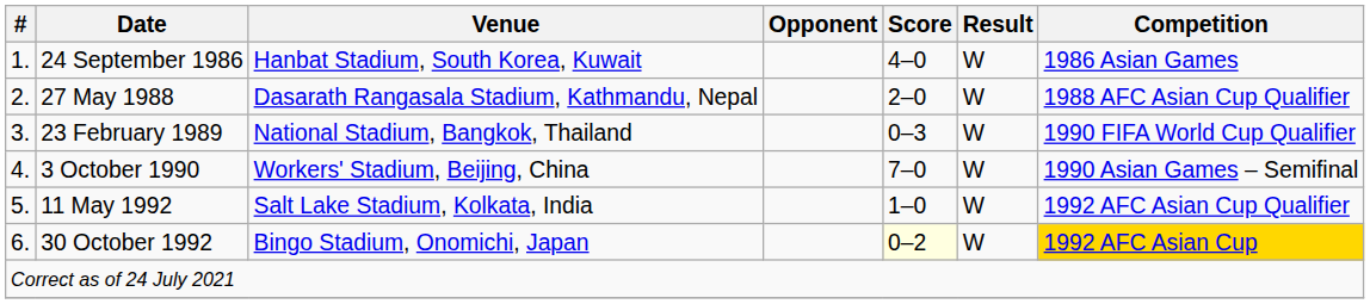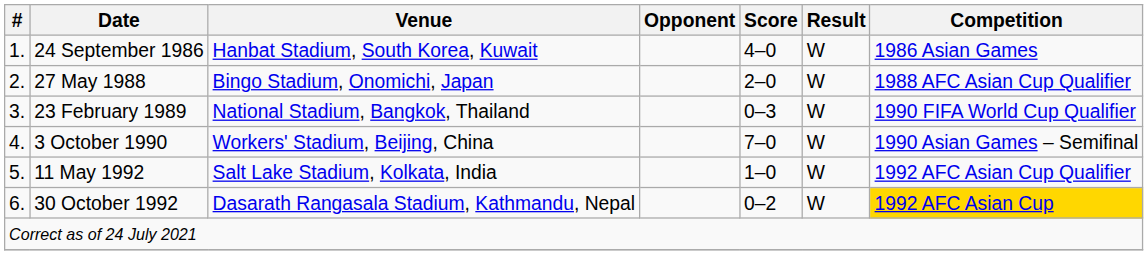 <table class="wikitable" style="font-size:95%;">
 <tr>
 <th>#</th>
 <th>Date</th>
 <th>Venue</th>
 <th>Opponent</th>
 <th>Score</th>
 <th>Result</th>
 <th>Competition</th>
 </tr>
 <tr>
 <td>1.</td>
 <td>24 September 1986</td>
 <td><a href='#'>Hanbat Stadium</a>, <a href='#'>South Korea</a>, <a href='#'>Kuwait</a></td>
 <td></td>
 <td>4–0</td>
 <td>W</td>
 <td><a href='#'>1986 Asian Games</a></td>
 </tr>
 <tr>
 <td>2.</td>
 <td>27 May 1988</td>
-<td><a href='#'>Dasarath Rangasala Stadium</a>, <a href='#'>Kathmandu</a>, Nepal</td>
+<td><a href='#'>Bingo Stadium</a>, <a href='#'>Onomichi</a>, <a href='#'>Japan</a></td>
 <td></td>
 <td>2–0</td>
 <td>W</td>
 <td><a href='#'>1988 AFC Asian Cup Qualifier</a></td>
 </tr>
 <tr>
 <td>3.</td>
 <td>23 February 1989</td>
 <td><a href='#'>National Stadium</a>, <a href='#'>Bangkok</a>, Thailand</td>
 <td></td>
 <td>0–3</td>
 <td>W</td>
 <td><a href='#'>1990 FIFA World Cup Qualifier</a></td>
 </tr>
 <tr>
 <td>4.</td>
 <td>3 October 1990</td>
 <td><a href='#'>Workers' Stadium</a>, <a href='#'>Beijing</a>, China</td>
 <td></td>
 <td>7–0</td>
 <td>W</td>
 <td><a href='#'>1990 Asian Games</a> – Semifinal</td>
 </tr>
 <tr>
 <td>5.</td>
 <td>11 May 1992</td>
 <td><a href='#'>Salt Lake Stadium</a>, <a href='#'>Kolkata</a>, India</td>
 <td></td>
 <td>1–0</td>
 <td>W</td>
 <td><a href='#'>1992 AFC Asian Cup Qualifier</a></td>
 </tr>
 <tr>
 <td>6.</td>
 <td>30 October 1992</td>
-<td><a href='#'>Bingo Stadium</a>, <a href='#'>Onomichi</a>, <a href='#'>Japan</a></td>
+<td><a href='#'>Dasarath Rangasala Stadium</a>, <a href='#'>Kathmandu</a>, Nepal</td>
 <td></td>
-<td style="background: lightyellow;">0–2</td>
+<td>0–2</td>
 <td>W</td>
 <td style="background: gold;"><a href='#'>1992 AFC Asian Cup</a></td>
 </tr>
 <tr>
 <td colspan=18><small><em>Correct as of 24 July 2021</em></small></td>
 </tr>
 <tr>
 </tr>
 </table>
